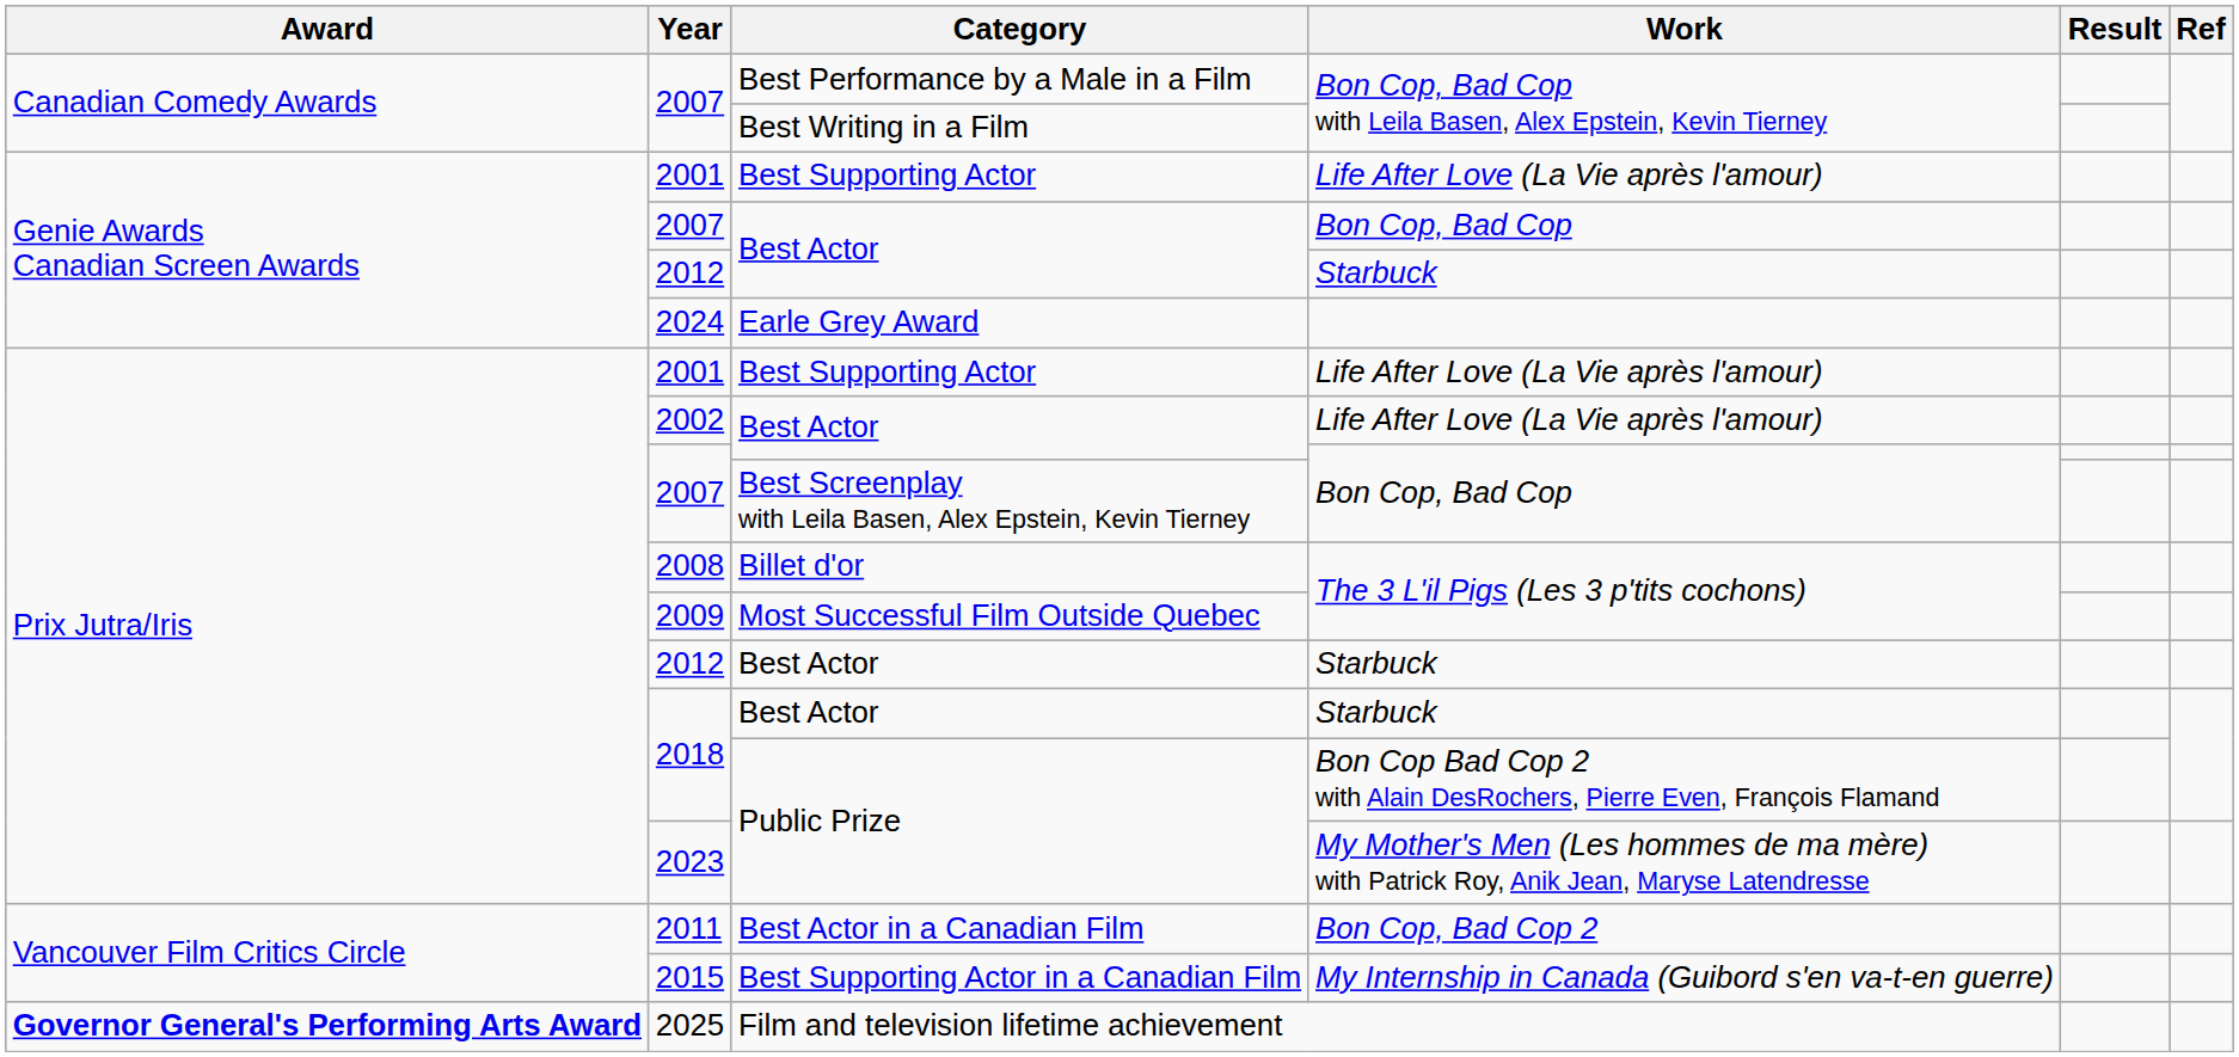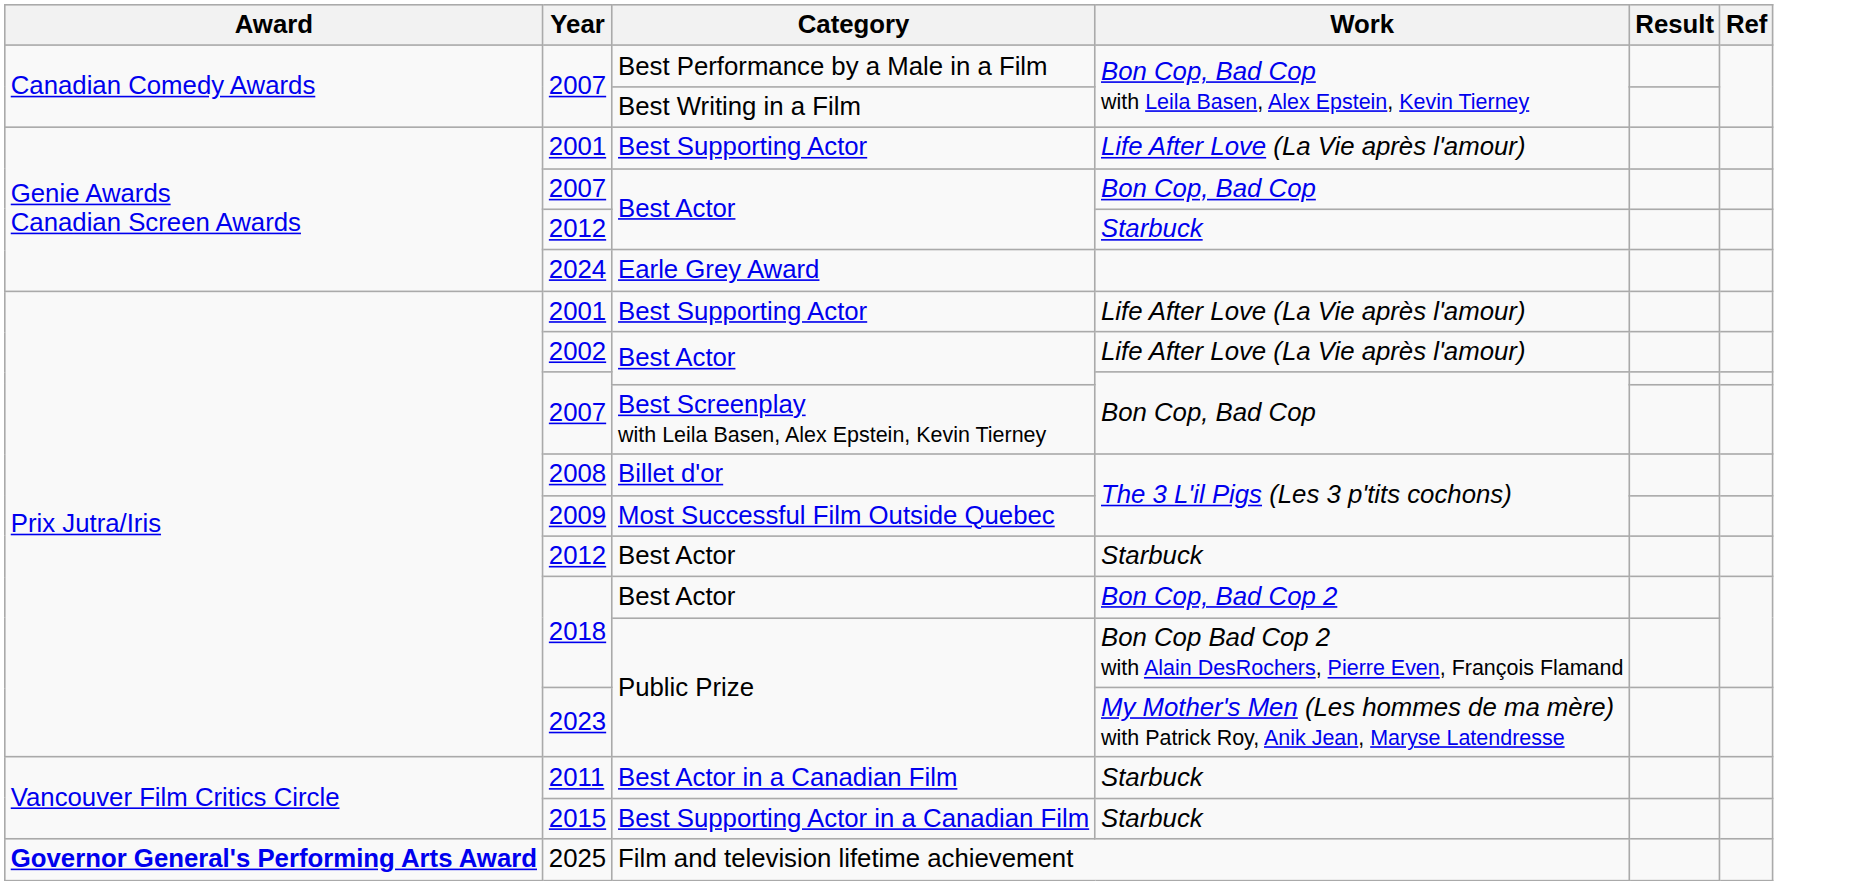 <table class="wikitable">
 <tr>
 <th>Award</th>
 <th>Year</th>
 <th>Category</th>
 <th>Work</th>
 <th>Result</th>
 <th>Ref</th>
 </tr>
 <tr>
 <td rowspan=2><a href='#'>Canadian Comedy Awards</a></td>
 <td rowspan=2><a href='#'>2007</a></td>
 <td>Best Performance by a Male in a Film</td>
 <td rowspan=2><em><a href='#'>Bon Cop, Bad Cop</a></em><br><small>with <a href='#'>Leila Basen</a>, <a href='#'>Alex Epstein</a>, <a href='#'>Kevin Tierney</a></small></td>
 <td></td>
 <td rowspan=2></td>
 </tr>
 <tr>
 <td>Best Writing in a Film</td>
 <td></td>
 </tr>
 <tr>
 <td rowspan=4><a href='#'>Genie Awards</a><br><a href='#'>Canadian Screen Awards</a></td>
 <td><a href='#'>2001</a></td>
 <td><a href='#'>Best Supporting Actor</a></td>
 <td><em><a href='#'>Life After Love</a> (La Vie après l'amour)</em></td>
 <td></td>
 <td></td>
 </tr>
 <tr>
 <td><a href='#'>2007</a></td>
 <td rowspan=2><a href='#'>Best Actor</a></td>
 <td><em><a href='#'>Bon Cop, Bad Cop</a></em></td>
 <td></td>
 <td></td>
 </tr>
 <tr>
 <td><a href='#'>2012</a></td>
 <td><em><a href='#'>Starbuck</a></em></td>
 <td></td>
 <td></td>
 </tr>
 <tr>
 <td><a href='#'>2024</a></td>
 <td><a href='#'>Earle Grey Award</a></td>
 <td></td>
 <td></td>
 <td></td>
 </tr>
 <tr>
 <td rowspan=10><a href='#'>Prix Jutra/Iris</a></td>
 <td><a href='#'>2001</a></td>
 <td><a href='#'>Best Supporting Actor</a></td>
 <td><em>Life After Love (La Vie après l'amour)</em></td>
 <td></td>
 <td></td>
 </tr>
 <tr>
 <td><a href='#'>2002</a></td>
 <td rowspan=2><a href='#'>Best Actor</a></td>
 <td><em>Life After Love (La Vie après l'amour)</em></td>
 <td></td>
 <td></td>
 </tr>
 <tr>
 <td rowspan=2><a href='#'>2007</a></td>
 <td rowspan=2><em>Bon Cop, Bad Cop</em></td>
 <td></td>
 <td></td>
 </tr>
 <tr>
 <td><a href='#'>Best Screenplay</a><br><small>with Leila Basen, Alex Epstein, Kevin Tierney</small></td>
 <td></td>
 <td></td>
 </tr>
 <tr>
 <td><a href='#'>2008</a></td>
 <td><a href='#'>Billet d'or</a></td>
 <td rowspan=2><em><a href='#'>The 3 L'il Pigs</a> (Les 3 p'tits cochons)</em></td>
 <td></td>
 <td></td>
 </tr>
 <tr>
 <td><a href='#'>2009</a></td>
 <td><a href='#'>Most Successful Film Outside Quebec</a></td>
 <td></td>
 <td></td>
 </tr>
 <tr>
 <td><a href='#'>2012</a></td>
 <td>Best Actor</td>
 <td><em>Starbuck</em></td>
 <td></td>
 <td></td>
 </tr>
 <tr>
 <td rowspan=2><a href='#'>2018</a></td>
 <td>Best Actor</td>
-<td><em>Starbuck</em></td>
+<td><em><a href='#'>Bon Cop, Bad Cop 2</a></em></td>
 <td></td>
 <td rowspan=2></td>
 </tr>
 <tr>
 <td rowspan=2>Public Prize</td>
 <td><em>Bon Cop Bad Cop 2</em><br><small>with <a href='#'>Alain DesRochers</a>, <a href='#'>Pierre Even</a>, François Flamand</small></td>
 <td></td>
 </tr>
 <tr>
 <td><a href='#'>2023</a></td>
 <td><em><a href='#'>My Mother's Men</a> (Les hommes de ma mère)</em><br><small>with Patrick Roy, <a href='#'>Anik Jean</a>, <a href='#'>Maryse Latendresse</a></small></td>
 <td></td>
 <td></td>
 </tr>
 <tr>
 <td rowspan=2><a href='#'>Vancouver Film Critics Circle</a></td>
 <td><a href='#'>2011</a></td>
 <td><a href='#'>Best Actor in a Canadian Film</a></td>
-<td><em><a href='#'>Bon Cop, Bad Cop 2</a></em></td>
+<td><em>Starbuck</em></td>
 <td></td>
 <td></td>
 </tr>
 <tr>
 <td><a href='#'>2015</a></td>
 <td><a href='#'>Best Supporting Actor in a Canadian Film</a></td>
-<td><em><a href='#'>My Internship in Canada</a> (Guibord s'en va-t-en guerre)</em></td>
+<td><em>Starbuck</em></td>
 <td></td>
 <td></td>
 </tr>
 <tr>
 <td><strong><a href='#'>Governor General's Performing Arts Award</a></strong></td>
 <td>2025</td>
 <td colspan=2>Film and television lifetime achievement</td>
 <td></td>
 <td></td>
 </tr>
 </table>
